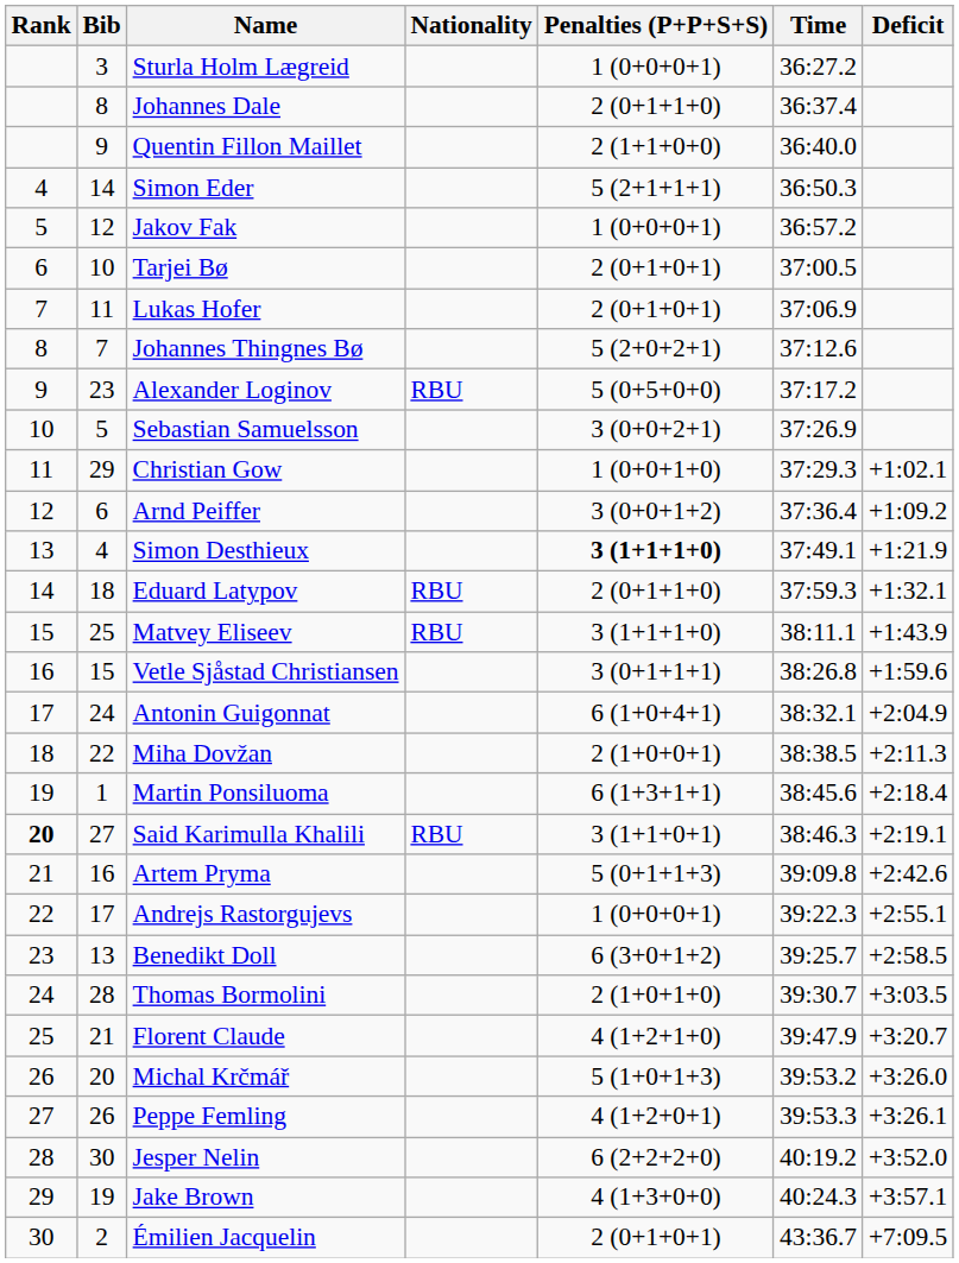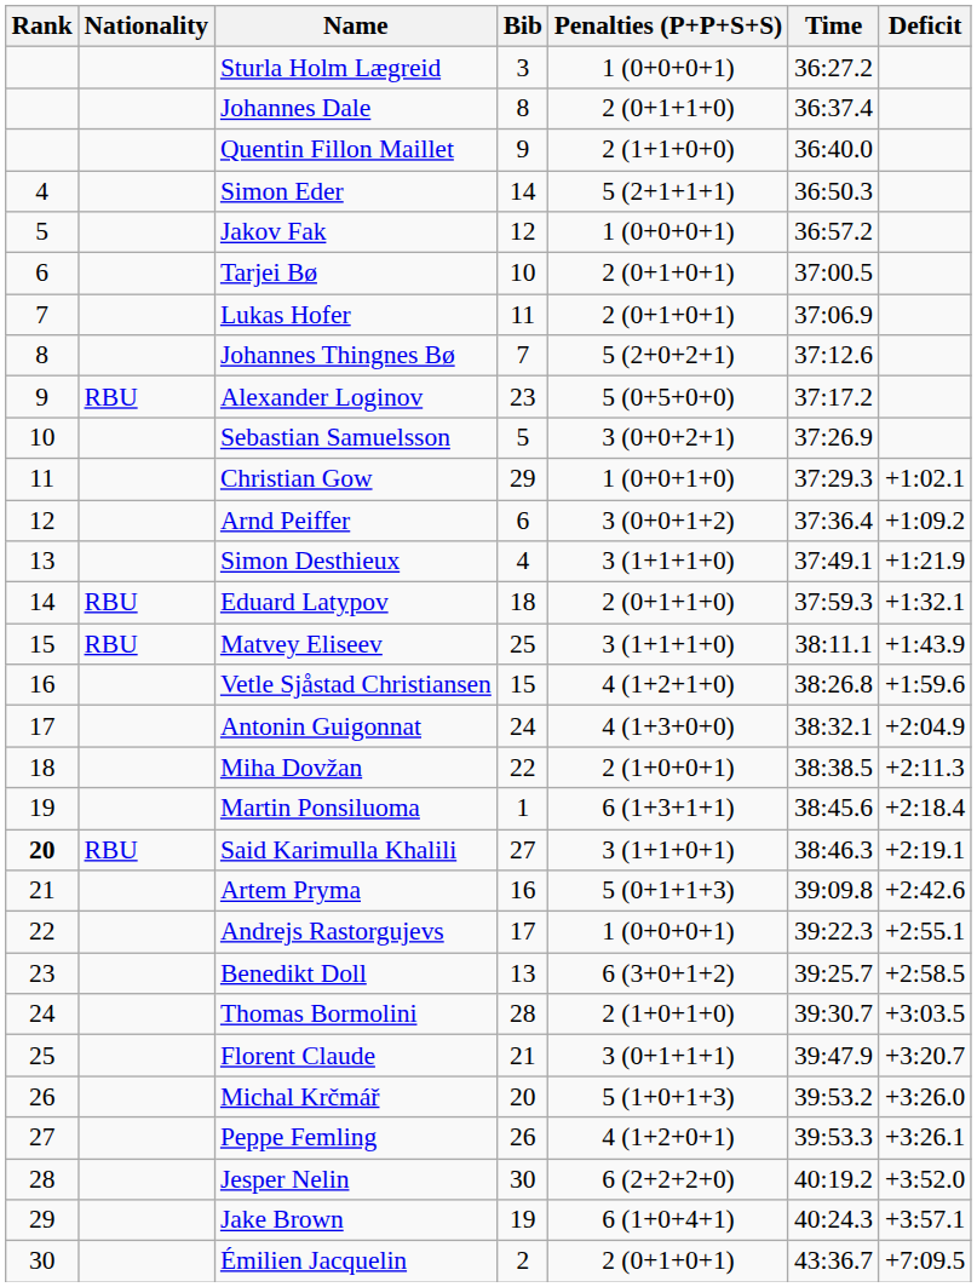 <table class="wikitable sortable" style="text-align:center">
 <tr>
 <th>Rank</th>
+<th>Nationality</th>
+<th>Name</th>
 <th>Bib</th>
-<th>Name</th>
-<th>Nationality</th>
 <th>Penalties (P+P+S+S)</th>
 <th>Time</th>
 <th>Deficit</th>
 </tr>
 <tr>
 <td></td>
+<td align=left></td>
+<td align=left><a href='#'>Sturla Holm Lægreid</a></td>
 <td>3</td>
-<td align=left><a href='#'>Sturla Holm Lægreid</a></td>
-<td align=left></td>
 <td>1 (0+0+0+1)</td>
 <td>36:27.2</td>
 <td></td>
 </tr>
 <tr>
 <td></td>
+<td align=left></td>
+<td align=left><a href='#'>Johannes Dale</a></td>
 <td>8</td>
-<td align=left><a href='#'>Johannes Dale</a></td>
-<td align=left></td>
 <td>2 (0+1+1+0)</td>
 <td>36:37.4</td>
 <td></td>
 </tr>
 <tr>
 <td></td>
+<td align=left></td>
+<td align=left><a href='#'>Quentin Fillon Maillet</a></td>
 <td>9</td>
-<td align=left><a href='#'>Quentin Fillon Maillet</a></td>
-<td align=left></td>
 <td>2 (1+1+0+0)</td>
 <td>36:40.0</td>
 <td></td>
 </tr>
 <tr>
 <td>4</td>
+<td align=left></td>
+<td align=left><a href='#'>Simon Eder</a></td>
 <td>14</td>
-<td align=left><a href='#'>Simon Eder</a></td>
-<td align=left></td>
 <td>5 (2+1+1+1)</td>
 <td>36:50.3</td>
 <td></td>
 </tr>
 <tr>
 <td>5</td>
+<td align=left></td>
+<td align=left><a href='#'>Jakov Fak</a></td>
 <td>12</td>
-<td align=left><a href='#'>Jakov Fak</a></td>
-<td align=left></td>
 <td>1 (0+0+0+1)</td>
 <td>36:57.2</td>
 <td></td>
 </tr>
 <tr>
 <td>6</td>
+<td align=left></td>
+<td align=left><a href='#'>Tarjei Bø</a></td>
 <td>10</td>
-<td align=left><a href='#'>Tarjei Bø</a></td>
-<td align=left></td>
 <td>2 (0+1+0+1)</td>
 <td>37:00.5</td>
 <td></td>
 </tr>
 <tr>
 <td>7</td>
+<td align=left></td>
+<td align=left><a href='#'>Lukas Hofer</a></td>
 <td>11</td>
-<td align=left><a href='#'>Lukas Hofer</a></td>
-<td align=left></td>
 <td>2 (0+1+0+1)</td>
 <td>37:06.9</td>
 <td></td>
 </tr>
 <tr>
 <td>8</td>
+<td align=left></td>
+<td align=left><a href='#'>Johannes Thingnes Bø</a></td>
 <td>7</td>
-<td align=left><a href='#'>Johannes Thingnes Bø</a></td>
-<td align=left></td>
 <td>5 (2+0+2+1)</td>
 <td>37:12.6</td>
 <td></td>
 </tr>
 <tr>
 <td>9</td>
+<td align=left><a href='#'>RBU</a></td>
+<td align=left><a href='#'>Alexander Loginov</a></td>
 <td>23</td>
-<td align=left><a href='#'>Alexander Loginov</a></td>
-<td align=left><a href='#'>RBU</a></td>
 <td>5 (0+5+0+0)</td>
 <td>37:17.2</td>
 <td></td>
 </tr>
 <tr>
 <td>10</td>
+<td align=left></td>
+<td align=left><a href='#'>Sebastian Samuelsson</a></td>
 <td>5</td>
-<td align=left><a href='#'>Sebastian Samuelsson</a></td>
-<td align=left></td>
 <td>3 (0+0+2+1)</td>
 <td>37:26.9</td>
 <td></td>
 </tr>
 <tr>
 <td>11</td>
+<td align=left></td>
+<td align=left><a href='#'>Christian Gow</a></td>
 <td>29</td>
-<td align=left><a href='#'>Christian Gow</a></td>
-<td align=left></td>
 <td>1 (0+0+1+0)</td>
 <td>37:29.3</td>
 <td>+1:02.1</td>
 </tr>
 <tr>
 <td>12</td>
+<td align=left></td>
+<td align=left><a href='#'>Arnd Peiffer</a></td>
 <td>6</td>
-<td align=left><a href='#'>Arnd Peiffer</a></td>
-<td align=left></td>
 <td>3 (0+0+1+2)</td>
 <td>37:36.4</td>
 <td>+1:09.2</td>
 </tr>
 <tr>
 <td>13</td>
+<td align=left></td>
+<td align=left><a href='#'>Simon Desthieux</a></td>
 <td>4</td>
-<td align=left><a href='#'>Simon Desthieux</a></td>
-<td align=left></td>
-<td><strong>3 (1+1+1+0)</strong></td>
+<td>3 (1+1+1+0)</td>
 <td>37:49.1</td>
 <td>+1:21.9</td>
 </tr>
 <tr>
 <td>14</td>
+<td align=left><a href='#'>RBU</a></td>
+<td align=left><a href='#'>Eduard Latypov</a></td>
 <td>18</td>
-<td align=left><a href='#'>Eduard Latypov</a></td>
-<td align=left><a href='#'>RBU</a></td>
 <td>2 (0+1+1+0)</td>
 <td>37:59.3</td>
 <td>+1:32.1</td>
 </tr>
 <tr>
 <td>15</td>
+<td align=left><a href='#'>RBU</a></td>
+<td align=left><a href='#'>Matvey Eliseev</a></td>
 <td>25</td>
-<td align=left><a href='#'>Matvey Eliseev</a></td>
-<td align=left><a href='#'>RBU</a></td>
 <td>3 (1+1+1+0)</td>
 <td>38:11.1</td>
 <td>+1:43.9</td>
 </tr>
 <tr>
 <td>16</td>
+<td align=left></td>
+<td align=left><a href='#'>Vetle Sjåstad Christiansen</a></td>
 <td>15</td>
-<td align=left><a href='#'>Vetle Sjåstad Christiansen</a></td>
-<td align=left></td>
-<td>3 (0+1+1+1)</td>
+<td>4 (1+2+1+0)</td>
 <td>38:26.8</td>
 <td>+1:59.6</td>
 </tr>
 <tr>
 <td>17</td>
+<td align=left></td>
+<td align=left><a href='#'>Antonin Guigonnat</a></td>
 <td>24</td>
-<td align=left><a href='#'>Antonin Guigonnat</a></td>
-<td align=left></td>
-<td>6 (1+0+4+1)</td>
+<td>4 (1+3+0+0)</td>
 <td>38:32.1</td>
 <td>+2:04.9</td>
 </tr>
 <tr>
 <td>18</td>
+<td align=left></td>
+<td align=left><a href='#'>Miha Dovžan</a></td>
 <td>22</td>
-<td align=left><a href='#'>Miha Dovžan</a></td>
-<td align=left></td>
 <td>2 (1+0+0+1)</td>
 <td>38:38.5</td>
 <td>+2:11.3</td>
 </tr>
 <tr>
 <td>19</td>
+<td align=left></td>
+<td align=left><a href='#'>Martin Ponsiluoma</a></td>
 <td>1</td>
-<td align=left><a href='#'>Martin Ponsiluoma</a></td>
-<td align=left></td>
 <td>6 (1+3+1+1)</td>
 <td>38:45.6</td>
 <td>+2:18.4</td>
 </tr>
 <tr>
 <td><strong>20</strong></td>
+<td align=left><a href='#'>RBU</a></td>
+<td align=left><a href='#'>Said Karimulla Khalili</a></td>
 <td>27</td>
-<td align=left><a href='#'>Said Karimulla Khalili</a></td>
-<td align=left><a href='#'>RBU</a></td>
 <td>3 (1+1+0+1)</td>
 <td>38:46.3</td>
 <td>+2:19.1</td>
 </tr>
 <tr>
 <td>21</td>
+<td align=left></td>
+<td align=left><a href='#'>Artem Pryma</a></td>
 <td>16</td>
-<td align=left><a href='#'>Artem Pryma</a></td>
-<td align=left></td>
 <td>5 (0+1+1+3)</td>
 <td>39:09.8</td>
 <td>+2:42.6</td>
 </tr>
 <tr>
 <td>22</td>
+<td align=left></td>
+<td align=left><a href='#'>Andrejs Rastorgujevs</a></td>
 <td>17</td>
-<td align=left><a href='#'>Andrejs Rastorgujevs</a></td>
-<td align=left></td>
 <td>1 (0+0+0+1)</td>
 <td>39:22.3</td>
 <td>+2:55.1</td>
 </tr>
 <tr>
 <td>23</td>
+<td align=left></td>
+<td align=left><a href='#'>Benedikt Doll</a></td>
 <td>13</td>
-<td align=left><a href='#'>Benedikt Doll</a></td>
-<td align=left></td>
 <td>6 (3+0+1+2)</td>
 <td>39:25.7</td>
 <td>+2:58.5</td>
 </tr>
 <tr>
 <td>24</td>
+<td align=left></td>
+<td align=left><a href='#'>Thomas Bormolini</a></td>
 <td>28</td>
-<td align=left><a href='#'>Thomas Bormolini</a></td>
-<td align=left></td>
 <td>2 (1+0+1+0)</td>
 <td>39:30.7</td>
 <td>+3:03.5</td>
 </tr>
 <tr>
 <td>25</td>
+<td align=left></td>
+<td align=left><a href='#'>Florent Claude</a></td>
 <td>21</td>
-<td align=left><a href='#'>Florent Claude</a></td>
-<td align=left></td>
-<td>4 (1+2+1+0)</td>
+<td>3 (0+1+1+1)</td>
 <td>39:47.9</td>
 <td>+3:20.7</td>
 </tr>
 <tr>
 <td>26</td>
+<td align=left></td>
+<td align=left><a href='#'>Michal Krčmář</a></td>
 <td>20</td>
-<td align=left><a href='#'>Michal Krčmář</a></td>
-<td align=left></td>
 <td>5 (1+0+1+3)</td>
 <td>39:53.2</td>
 <td>+3:26.0</td>
 </tr>
 <tr>
 <td>27</td>
+<td align=left></td>
+<td align=left><a href='#'>Peppe Femling</a></td>
 <td>26</td>
-<td align=left><a href='#'>Peppe Femling</a></td>
-<td align=left></td>
 <td>4 (1+2+0+1)</td>
 <td>39:53.3</td>
 <td>+3:26.1</td>
 </tr>
 <tr>
 <td>28</td>
+<td align=left></td>
+<td align=left><a href='#'>Jesper Nelin</a></td>
 <td>30</td>
-<td align=left><a href='#'>Jesper Nelin</a></td>
-<td align=left></td>
 <td>6 (2+2+2+0)</td>
 <td>40:19.2</td>
 <td>+3:52.0</td>
 </tr>
 <tr>
 <td>29</td>
+<td align=left></td>
+<td align=left><a href='#'>Jake Brown</a></td>
 <td>19</td>
-<td align=left><a href='#'>Jake Brown</a></td>
-<td align=left></td>
-<td>4 (1+3+0+0)</td>
+<td>6 (1+0+4+1)</td>
 <td>40:24.3</td>
 <td>+3:57.1</td>
 </tr>
 <tr>
 <td>30</td>
+<td align=left></td>
+<td align=left><a href='#'>Émilien Jacquelin</a></td>
 <td>2</td>
-<td align=left><a href='#'>Émilien Jacquelin</a></td>
-<td align=left></td>
 <td>2 (0+1+0+1)</td>
 <td>43:36.7</td>
 <td>+7:09.5</td>
 </tr>
 </table>
